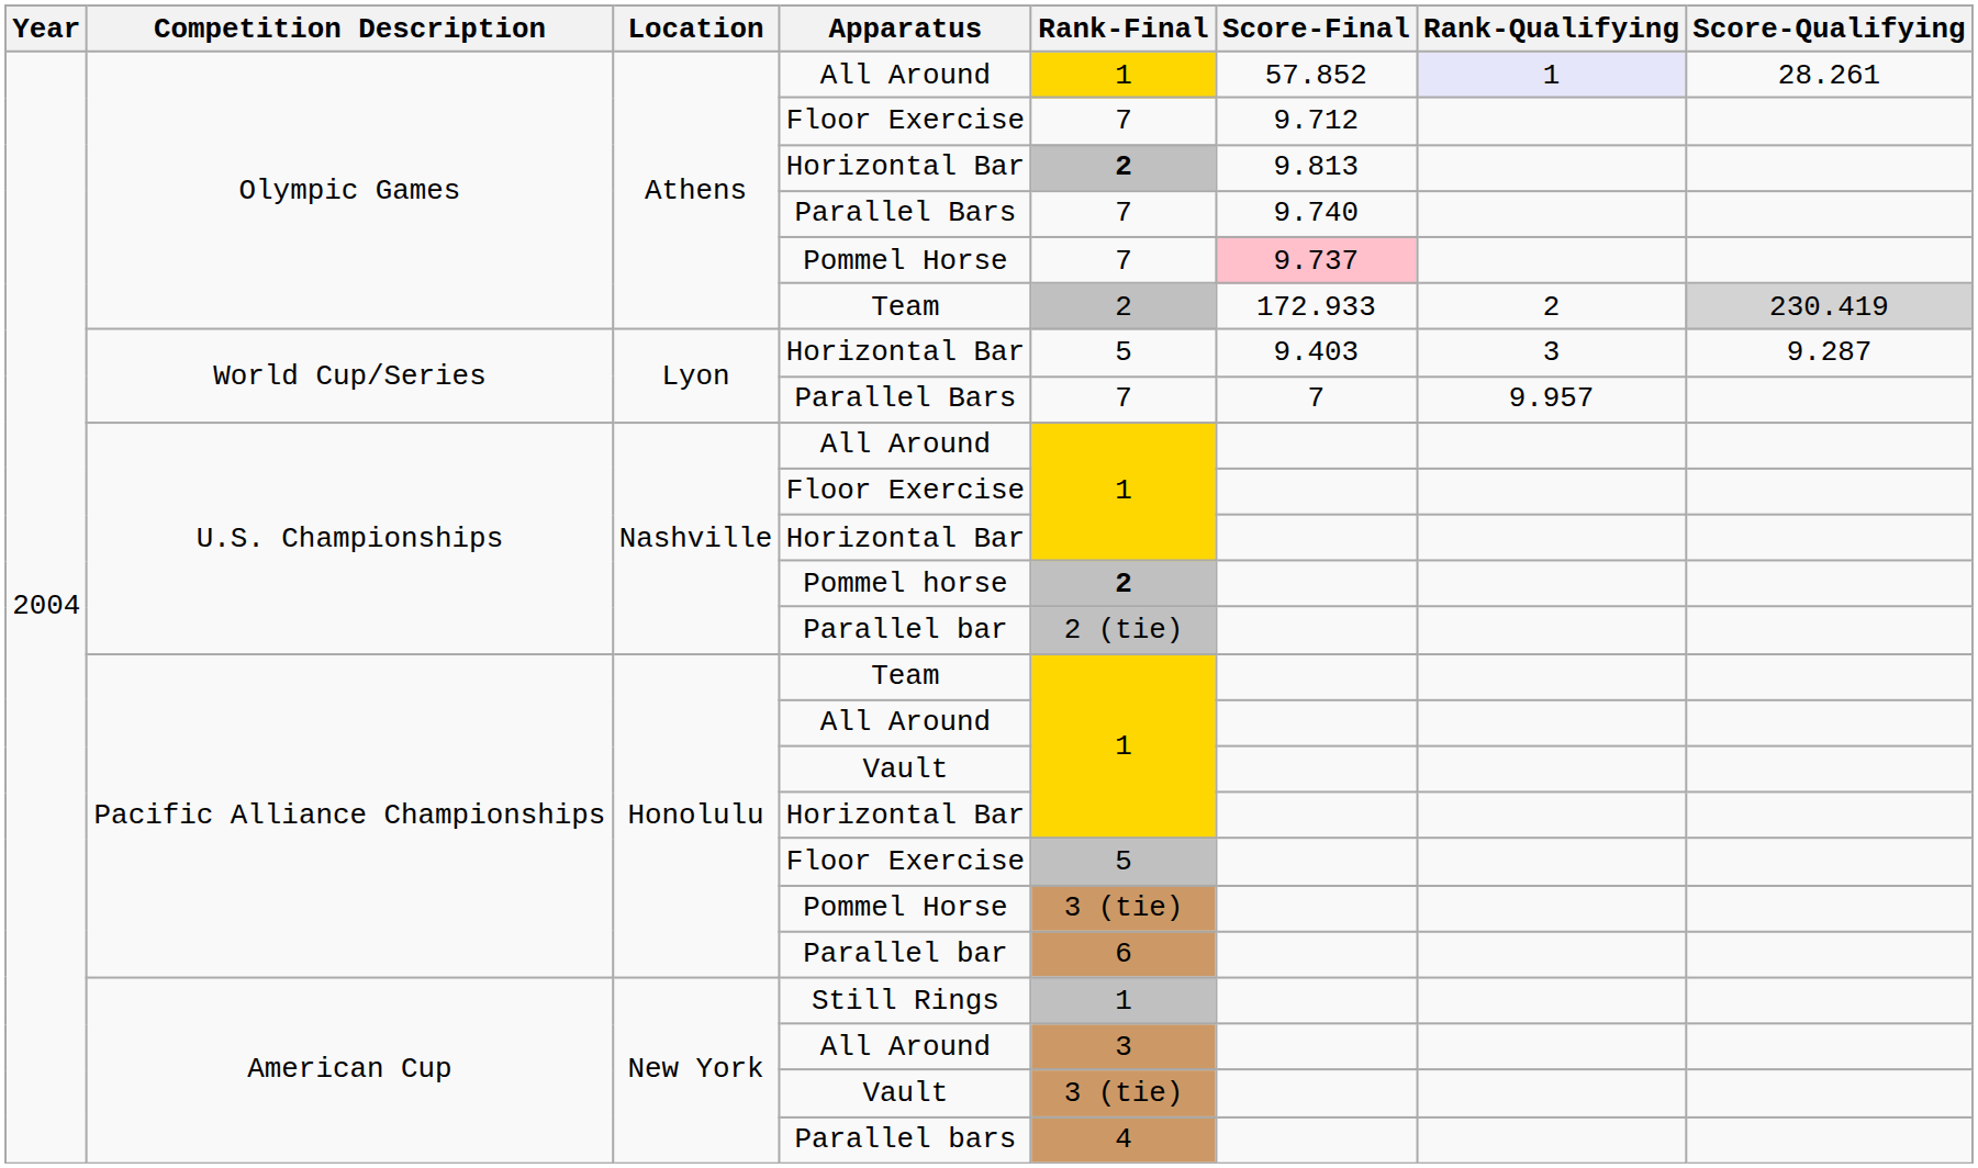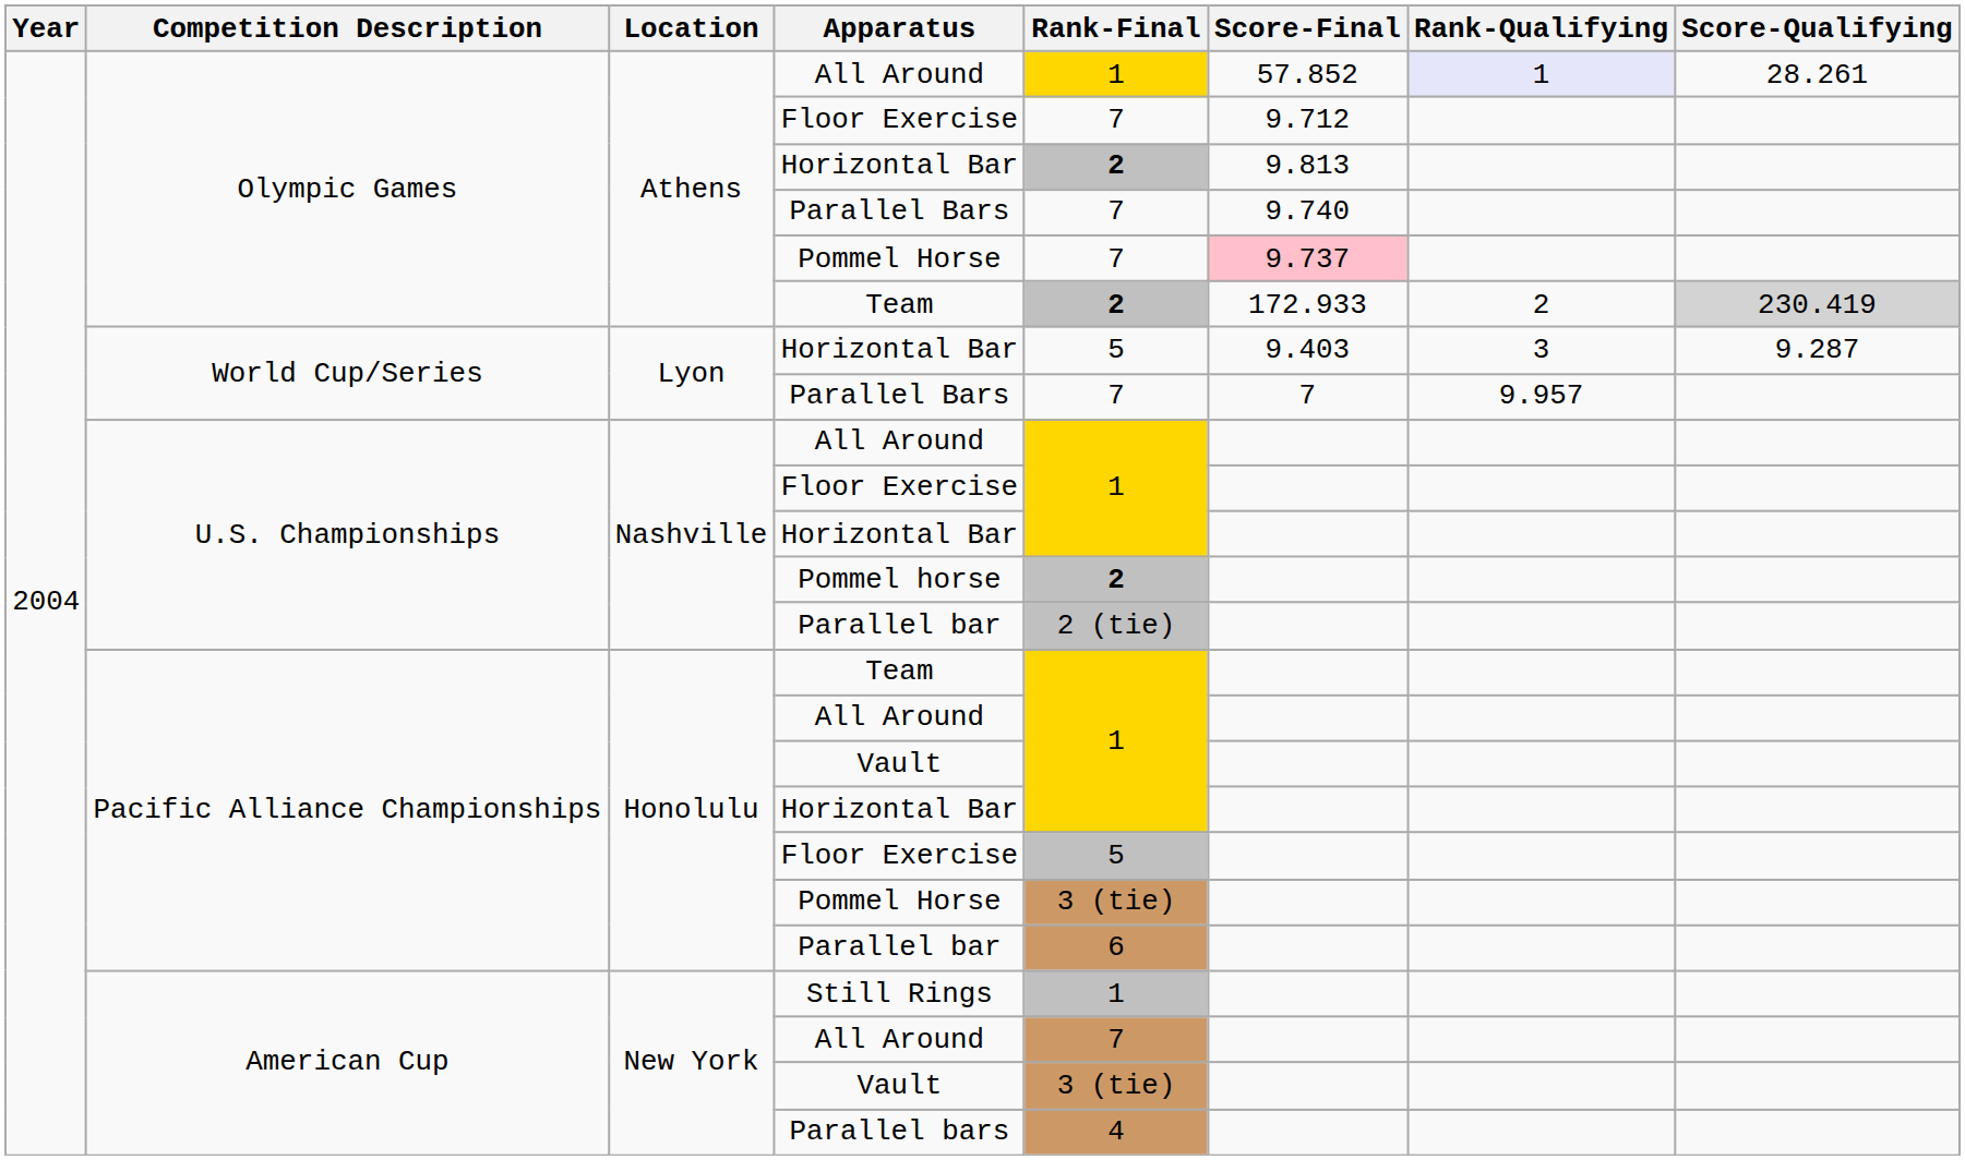 <table class="wikitable" style="text-align:center">
 <tr>
 <th>Year</th>
 <th>Competition Description</th>
 <th>Location</th>
 <th>Apparatus</th>
 <th>Rank-Final</th>
 <th>Score-Final</th>
 <th>Rank-Qualifying</th>
 <th>Score-Qualifying</th>
 </tr>
 <tr>
 <td rowspan="24">2004</td>
 <td rowspan="6">Olympic Games</td>
 <td rowspan="6">Athens</td>
 <td>All Around</td>
 <td bgcolor="gold">1</td>
 <td>57.852</td>
 <td style="background: lavender;">1</td>
 <td>28.261</td>
 </tr>
 <tr>
 <td>Floor Exercise</td>
 <td>7</td>
 <td>9.712</td>
 <td></td>
 <td></td>
 </tr>
 <tr>
 <td>Horizontal Bar</td>
 <td bgcolor="silver"><strong>2</strong></td>
 <td>9.813</td>
 <td></td>
 <td></td>
 </tr>
 <tr>
 <td>Parallel Bars</td>
 <td>7</td>
 <td>9.740</td>
 <td></td>
 <td></td>
 </tr>
 <tr>
 <td>Pommel Horse</td>
 <td>7</td>
 <td style="background: pink;">9.737</td>
 <td></td>
 <td></td>
 </tr>
 <tr>
 <td>Team</td>
-<td bgcolor="silver">2</td>
+<td bgcolor="silver"><strong>2</strong></td>
 <td>172.933</td>
 <td>2</td>
 <td style="background: lightgrey;">230.419</td>
 </tr>
 <tr>
 <td rowspan="2">World Cup/Series</td>
 <td rowspan="2">Lyon</td>
 <td>Horizontal Bar</td>
 <td>5</td>
 <td>9.403</td>
 <td>3</td>
 <td>9.287</td>
 </tr>
 <tr>
 <td>Parallel Bars</td>
 <td>7</td>
 <td>7</td>
 <td>9.957</td>
 <td></td>
 </tr>
 <tr>
 <td rowspan="5">U.S. Championships</td>
 <td rowspan="5">Nashville</td>
 <td>All Around</td>
 <td rowspan="3" bgcolor="gold">1</td>
 <td></td>
 <td></td>
 <td></td>
 </tr>
 <tr>
 <td>Floor Exercise</td>
 <td></td>
 <td></td>
 <td></td>
 </tr>
 <tr>
 <td>Horizontal Bar</td>
 <td></td>
 <td></td>
 <td></td>
 </tr>
 <tr>
 <td>Pommel horse</td>
 <td bgcolor="silver"><strong>2</strong></td>
 <td></td>
 <td></td>
 <td></td>
 </tr>
 <tr>
 <td>Parallel bar</td>
 <td bgcolor="silver">2 (tie)</td>
 <td></td>
 <td></td>
 <td></td>
 </tr>
 <tr>
 <td rowspan="7">Pacific Alliance Championships</td>
 <td rowspan="7">Honolulu</td>
 <td>Team</td>
 <td rowspan="4" bgcolor="gold">1</td>
 <td></td>
 <td></td>
 <td></td>
 </tr>
 <tr>
 <td>All Around</td>
 <td></td>
 <td></td>
 <td></td>
 </tr>
 <tr>
 <td>Vault</td>
 <td></td>
 <td></td>
 <td></td>
 </tr>
 <tr>
 <td>Horizontal Bar</td>
 <td></td>
 <td></td>
 <td></td>
 </tr>
 <tr>
 <td>Floor Exercise</td>
 <td bgcolor="silver">5</td>
 <td></td>
 <td></td>
 <td></td>
 </tr>
 <tr>
 <td>Pommel Horse</td>
 <td bgcolor="cc9966">3 (tie)</td>
 <td></td>
 <td></td>
 <td></td>
 </tr>
 <tr>
 <td>Parallel bar</td>
 <td bgcolor="cc9966">6</td>
 <td></td>
 <td></td>
 <td></td>
 </tr>
 <tr>
 <td rowspan="4">American Cup</td>
 <td rowspan="4">New York</td>
 <td>Still Rings</td>
 <td bgcolor="silver">1</td>
 <td></td>
 <td></td>
 <td></td>
 </tr>
 <tr>
 <td>All Around</td>
-<td bgcolor=cc9966>3</td>
+<td bgcolor=cc9966>7</td>
 <td></td>
 <td></td>
 <td></td>
 </tr>
 <tr>
 <td>Vault</td>
 <td bgcolor=cc9966>3 (tie)</td>
 <td></td>
 <td></td>
 <td></td>
 </tr>
 <tr>
 <td>Parallel bars</td>
 <td bgcolor=cc9966>4</td>
 <td></td>
 <td></td>
 <td></td>
 </tr>
 </table>
